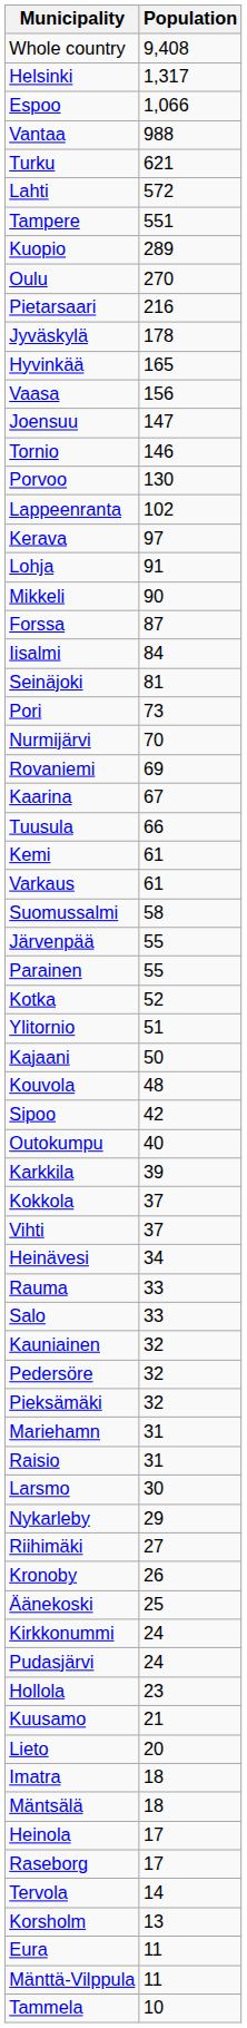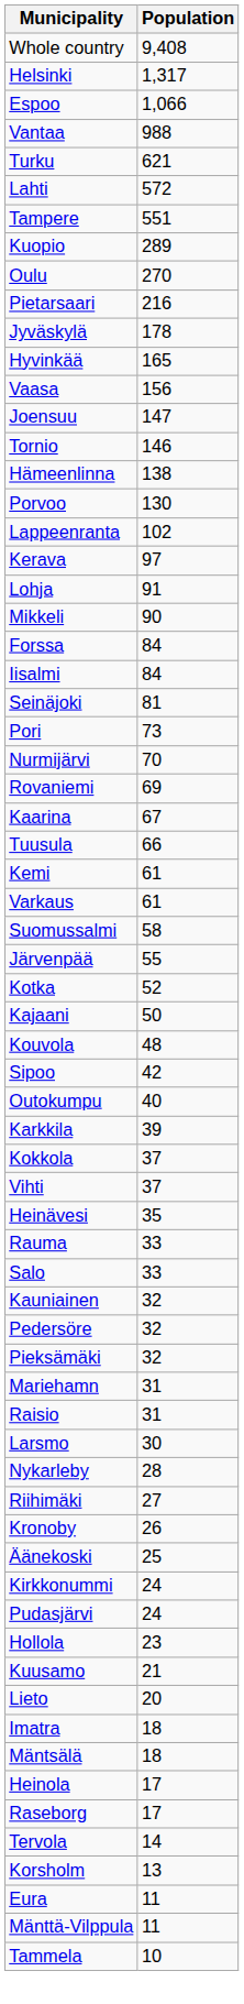 <table role="presentation" class="wikitable sortable mw-collapsible mw-collapsed">
 <tr>
 <th>Municipality</th>
 <th>Population</th>
 </tr>
 <tr>
 <td>Whole country</td>
 <td>9,408</td>
 </tr>
 <tr>
 <td><a href='#'>Helsinki</a></td>
 <td>1,317</td>
 </tr>
 <tr>
 <td><a href='#'>Espoo</a></td>
 <td>1,066</td>
 </tr>
 <tr>
 <td><a href='#'>Vantaa</a></td>
 <td>988</td>
 </tr>
 <tr>
 <td><a href='#'>Turku</a></td>
 <td>621</td>
 </tr>
 <tr>
 <td><a href='#'>Lahti</a></td>
 <td>572</td>
 </tr>
 <tr>
 <td><a href='#'>Tampere</a></td>
 <td>551</td>
 </tr>
 <tr>
 <td><a href='#'>Kuopio</a></td>
 <td>289</td>
 </tr>
 <tr>
 <td><a href='#'>Oulu</a></td>
 <td>270</td>
 </tr>
 <tr>
 <td><a href='#'>Pietarsaari</a></td>
 <td>216</td>
 </tr>
 <tr>
 <td><a href='#'>Jyväskylä</a></td>
 <td>178</td>
 </tr>
 <tr>
 <td><a href='#'>Hyvinkää</a></td>
 <td>165</td>
 </tr>
 <tr>
 <td><a href='#'>Vaasa</a></td>
 <td>156</td>
 </tr>
 <tr>
 <td><a href='#'>Joensuu</a></td>
 <td>147</td>
 </tr>
 <tr>
 <td><a href='#'>Tornio</a></td>
 <td>146</td>
 </tr>
 <tr>
+<td><a href='#'>Hämeenlinna</a></td>
+<td>138</td>
+</tr>
+<tr>
 <td><a href='#'>Porvoo</a></td>
 <td>130</td>
 </tr>
 <tr>
 <td><a href='#'>Lappeenranta</a></td>
 <td>102</td>
 </tr>
 <tr>
 <td><a href='#'>Kerava</a></td>
 <td>97</td>
 </tr>
 <tr>
 <td><a href='#'>Lohja</a></td>
 <td>91</td>
 </tr>
 <tr>
 <td><a href='#'>Mikkeli</a></td>
 <td>90</td>
 </tr>
 <tr>
 <td><a href='#'>Forssa</a></td>
-<td>87</td>
+<td>84</td>
 </tr>
 <tr>
 <td><a href='#'>Iisalmi</a></td>
 <td>84</td>
 </tr>
 <tr>
 <td><a href='#'>Seinäjoki</a></td>
 <td>81</td>
 </tr>
 <tr>
 <td><a href='#'>Pori</a></td>
 <td>73</td>
 </tr>
 <tr>
 <td><a href='#'>Nurmijärvi</a></td>
 <td>70</td>
 </tr>
 <tr>
 <td><a href='#'>Rovaniemi</a></td>
 <td>69</td>
 </tr>
 <tr>
 <td><a href='#'>Kaarina</a></td>
 <td>67</td>
 </tr>
 <tr>
 <td><a href='#'>Tuusula</a></td>
 <td>66</td>
 </tr>
 <tr>
 <td><a href='#'>Kemi</a></td>
 <td>61</td>
 </tr>
 <tr>
 <td><a href='#'>Varkaus</a></td>
 <td>61</td>
 </tr>
 <tr>
 <td><a href='#'>Suomussalmi</a></td>
 <td>58</td>
 </tr>
 <tr>
 <td><a href='#'>Järvenpää</a></td>
 <td>55</td>
 </tr>
 <tr>
-<td><a href='#'>Parainen</a></td>
-<td>55</td>
-</tr>
-<tr>
 <td><a href='#'>Kotka</a></td>
 <td>52</td>
-</tr>
-<tr>
-<td><a href='#'>Ylitornio</a></td>
-<td>51</td>
 </tr>
 <tr>
 <td><a href='#'>Kajaani</a></td>
 <td>50</td>
 </tr>
 <tr>
 <td><a href='#'>Kouvola</a></td>
 <td>48</td>
 </tr>
 <tr>
 <td><a href='#'>Sipoo</a></td>
 <td>42</td>
 </tr>
 <tr>
 <td><a href='#'>Outokumpu</a></td>
 <td>40</td>
 </tr>
 <tr>
 <td><a href='#'>Karkkila</a></td>
 <td>39</td>
 </tr>
 <tr>
 <td><a href='#'>Kokkola</a></td>
 <td>37</td>
 </tr>
 <tr>
 <td><a href='#'>Vihti</a></td>
 <td>37</td>
 </tr>
 <tr>
 <td><a href='#'>Heinävesi</a></td>
-<td>34</td>
+<td>35</td>
 </tr>
 <tr>
 <td><a href='#'>Rauma</a></td>
 <td>33</td>
 </tr>
 <tr>
 <td><a href='#'>Salo</a></td>
 <td>33</td>
 </tr>
 <tr>
 <td><a href='#'>Kauniainen</a></td>
 <td>32</td>
 </tr>
 <tr>
 <td><a href='#'>Pedersöre</a></td>
 <td>32</td>
 </tr>
 <tr>
 <td><a href='#'>Pieksämäki</a></td>
 <td>32</td>
 </tr>
 <tr>
 <td><a href='#'>Mariehamn</a></td>
 <td>31</td>
 </tr>
 <tr>
 <td><a href='#'>Raisio</a></td>
 <td>31</td>
 </tr>
 <tr>
 <td><a href='#'>Larsmo</a></td>
 <td>30</td>
 </tr>
 <tr>
 <td><a href='#'>Nykarleby</a></td>
-<td>29</td>
+<td>28</td>
 </tr>
 <tr>
 <td><a href='#'>Riihimäki</a></td>
 <td>27</td>
 </tr>
 <tr>
 <td><a href='#'>Kronoby</a></td>
 <td>26</td>
 </tr>
 <tr>
 <td><a href='#'>Äänekoski</a></td>
 <td>25</td>
 </tr>
 <tr>
 <td><a href='#'>Kirkkonummi</a></td>
 <td>24</td>
 </tr>
 <tr>
 <td><a href='#'>Pudasjärvi</a></td>
 <td>24</td>
 </tr>
 <tr>
 <td><a href='#'>Hollola</a></td>
 <td>23</td>
 </tr>
 <tr>
 <td><a href='#'>Kuusamo</a></td>
 <td>21</td>
 </tr>
 <tr>
 <td><a href='#'>Lieto</a></td>
 <td>20</td>
 </tr>
 <tr>
 <td><a href='#'>Imatra</a></td>
 <td>18</td>
 </tr>
 <tr>
 <td><a href='#'>Mäntsälä</a></td>
 <td>18</td>
 </tr>
 <tr>
 <td><a href='#'>Heinola</a></td>
 <td>17</td>
 </tr>
 <tr>
 <td><a href='#'>Raseborg</a></td>
 <td>17</td>
 </tr>
 <tr>
 <td><a href='#'>Tervola</a></td>
 <td>14</td>
 </tr>
 <tr>
 <td><a href='#'>Korsholm</a></td>
 <td>13</td>
 </tr>
 <tr>
 <td><a href='#'>Eura</a></td>
 <td>11</td>
 </tr>
 <tr>
 <td><a href='#'>Mänttä-Vilppula</a></td>
 <td>11</td>
 </tr>
 <tr>
 <td><a href='#'>Tammela</a></td>
 <td>10</td>
 </tr>
 </table>
